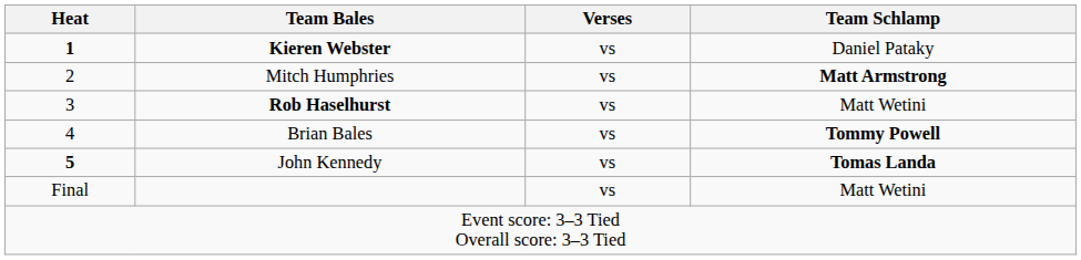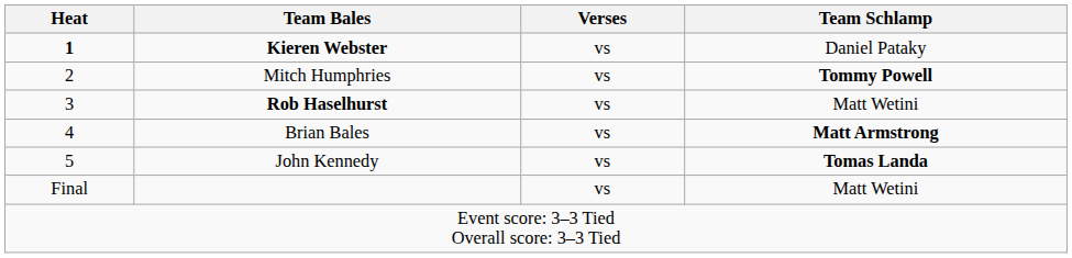 <table width="75%" class="wikitable">
 <tr>
 <th>Heat</th>
 <th>Team Bales</th>
 <th>Verses</th>
 <th>Team Schlamp</th>
 </tr>
 <tr align="center">
 <td><strong>1</strong></td>
 <td><strong>Kieren Webster</strong></td>
 <td>vs</td>
 <td>Daniel Pataky</td>
 </tr>
 <tr align="center">
 <td>2</td>
 <td>Mitch Humphries</td>
 <td>vs</td>
-<td><strong>Matt Armstrong</strong></td>
+<td><strong>Tommy Powell</strong></td>
 </tr>
 <tr align="center">
 <td>3</td>
 <td><strong>Rob Haselhurst</strong></td>
 <td>vs</td>
 <td>Matt Wetini</td>
 </tr>
 <tr align="center">
 <td>4</td>
 <td>Brian Bales</td>
 <td>vs</td>
-<td><strong>Tommy Powell</strong></td>
+<td><strong>Matt Armstrong</strong></td>
 </tr>
 <tr align="center">
-<td><strong>5</strong></td>
+<td>5</td>
 <td>John Kennedy</td>
 <td>vs</td>
 <td><strong>Tomas Landa</strong></td>
 </tr>
 <tr align="center">
 <td>Final</td>
 <td></td>
 <td>vs</td>
 <td>Matt Wetini</td>
 </tr>
 <tr align="center">
 <td colspan="4">Event score: 3–3 Tied<br>Overall score: 3–3 Tied</td>
 </tr>
 </table>
